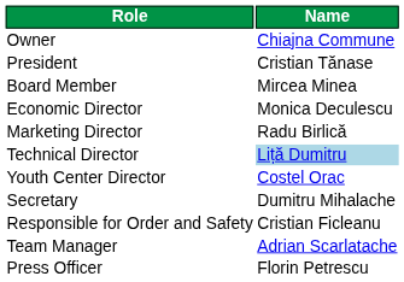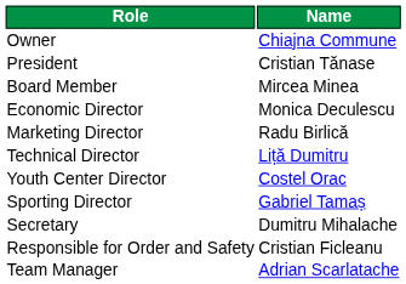 <table class="toccolours">
 <tr>
 <th style="background:#009346;color:#FFFFFF;border:1px solid #000000;">Role</th>
 <th style="background:#009346;color:#FFFFFF;border:1px solid #000000;">Name</th>
 </tr>
 <tr>
 <td>Owner</td>
 <td> <a href='#'>Chiajna Commune</a></td>
 </tr>
 <tr>
 <td>President</td>
 <td> Cristian Tănase</td>
 </tr>
 <tr>
 <td>Board Member</td>
 <td> Mircea Minea</td>
 </tr>
 <tr>
 <td>Economic Director</td>
 <td> Monica Deculescu</td>
 </tr>
 <tr>
 <td>Marketing Director</td>
 <td> Radu Birlică</td>
 </tr>
 <tr>
 <td>Technical Director</td>
-<td style="background: lightblue;"> <a href='#'>Liță Dumitru</a></td>
+<td> <a href='#'>Liță Dumitru</a></td>
 </tr>
 <tr>
 <td>Youth Center Director</td>
 <td> <a href='#'>Costel Orac</a></td>
+</tr>
+<tr>
+<td>Sporting Director</td>
+<td> <a href='#'>Gabriel Tamaș</a></td>
 </tr>
 <tr>
 <td>Secretary</td>
 <td> Dumitru Mihalache</td>
 </tr>
 <tr>
 <td>Responsible for Order and Safety</td>
 <td> Cristian Ficleanu</td>
 </tr>
 <tr>
 <td>Team Manager</td>
 <td> <a href='#'>Adrian Scarlatache</a></td>
 </tr>
-<tr>
-<td>Press Officer</td>
-<td> Florin Petrescu</td>
-</tr>
 </table>
